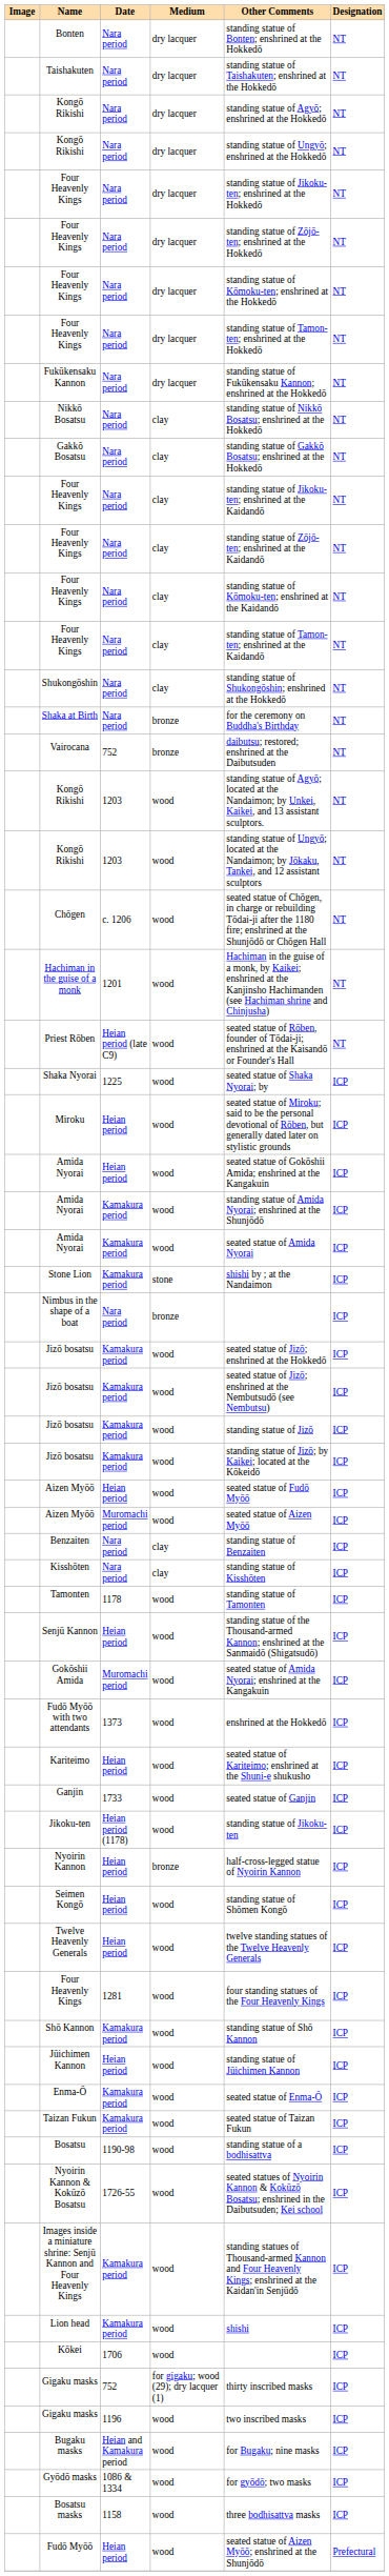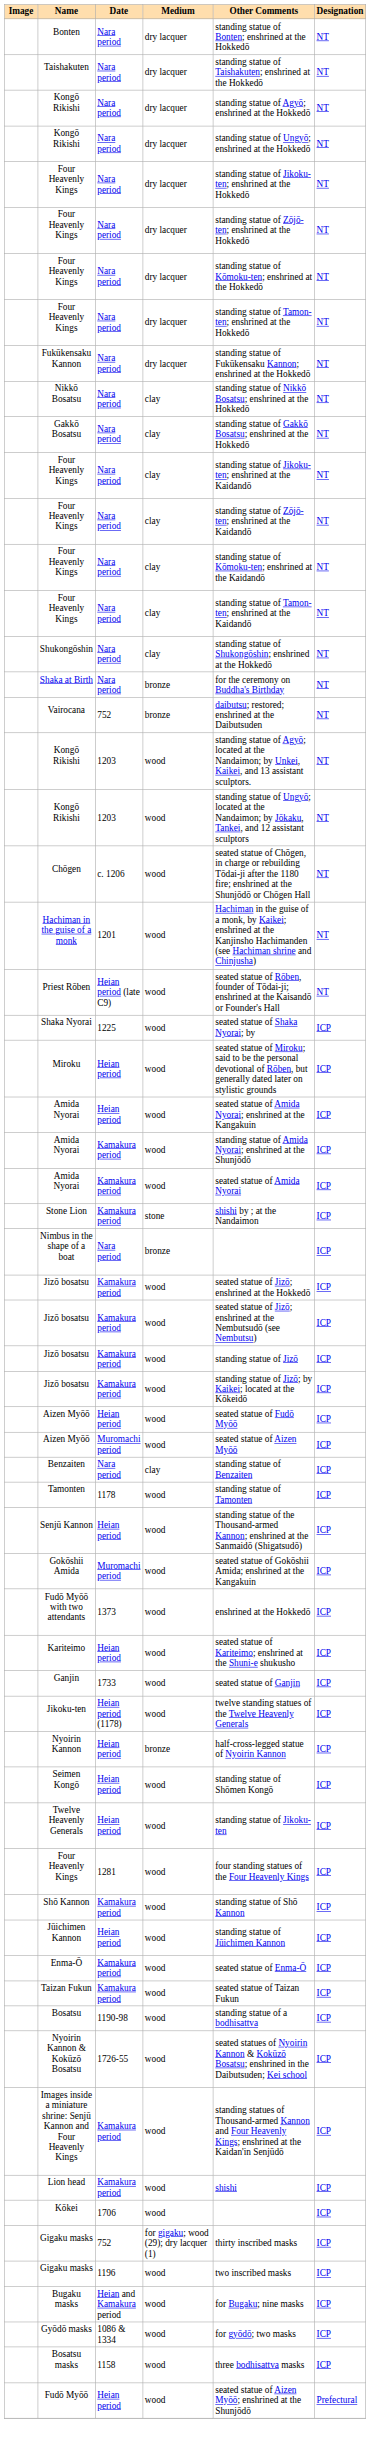 <table class="wikitable sortable"  width="100%" style="background:#ffffff;">
 <tr>
 <th width="10%" align="left" style="background:#ffdead;" class="unsortable">Image</th>
 <th width="15%" align="left" style="background:#ffdead;">Name</th>
 <th width="10%" align="left" style="background:#ffdead;">Date</th>
 <th width="25%" align="left" style="background:#ffdead;">Medium</th>
 <th width="35%" align="left" style="background:#ffdead;">Other Comments</th>
 <th width="10%" align="left" style="background:#ffdead;">Designation</th>
 </tr>
 <tr>
 <td></td>
 <td align="center">Bonten<br><br><small></small></td>
 <td><a href='#'>Nara period</a></td>
 <td>dry lacquer</td>
 <td>standing statue of <a href='#'>Bonten</a>; enshrined at the Hokkedō</td>
 <td><a href='#'>NT</a></td>
 </tr>
 <tr>
 <td></td>
 <td align="center">Taishakuten<br><br><small></small></td>
 <td><a href='#'>Nara period</a></td>
 <td>dry lacquer</td>
 <td>standing statue of <a href='#'>Taishakuten</a>; enshrined at the Hokkedō</td>
 <td><a href='#'>NT</a></td>
 </tr>
 <tr>
 <td></td>
 <td align="center">Kongō Rikishi<br><br><small></small></td>
 <td><a href='#'>Nara period</a></td>
 <td>dry lacquer</td>
 <td>standing statue of <a href='#'>Agyō</a>; enshrined at the Hokkedō</td>
 <td><a href='#'>NT</a></td>
 </tr>
 <tr>
 <td></td>
 <td align="center">Kongō Rikishi<br><br><small></small></td>
 <td><a href='#'>Nara period</a></td>
 <td>dry lacquer</td>
 <td>standing statue of <a href='#'>Ungyō</a>; enshrined at the Hokkedō</td>
 <td><a href='#'>NT</a></td>
 </tr>
 <tr>
 <td></td>
 <td align="center">Four Heavenly Kings<br><br><small></small></td>
 <td><a href='#'>Nara period</a></td>
 <td>dry lacquer</td>
 <td>standing statue of <a href='#'>Jikoku-ten</a>; enshrined at the Hokkedō</td>
 <td><a href='#'>NT</a></td>
 </tr>
 <tr>
 <td></td>
 <td align="center">Four Heavenly Kings<br><br><small></small></td>
 <td><a href='#'>Nara period</a></td>
 <td>dry lacquer</td>
 <td>standing statue of <a href='#'>Zōjō-ten</a>; enshrined at the Hokkedō</td>
 <td><a href='#'>NT</a></td>
 </tr>
 <tr>
 <td></td>
 <td align="center">Four Heavenly Kings<br><br><small></small></td>
 <td><a href='#'>Nara period</a></td>
 <td>dry lacquer</td>
 <td>standing statue of <a href='#'>Kōmoku-ten</a>; enshrined at the Hokkedō</td>
 <td><a href='#'>NT</a></td>
 </tr>
 <tr>
 <td></td>
 <td align="center">Four Heavenly Kings<br><br><small></small></td>
 <td><a href='#'>Nara period</a></td>
 <td>dry lacquer</td>
 <td>standing statue of <a href='#'>Tamon-ten</a>; enshrined at the Hokkedō</td>
 <td><a href='#'>NT</a></td>
 </tr>
 <tr>
 <td></td>
 <td align="center">Fukūkensaku Kannon<br><br><small></small></td>
 <td><a href='#'>Nara period</a></td>
 <td>dry lacquer</td>
 <td>standing statue of Fukūkensaku <a href='#'>Kannon</a>; enshrined at the Hokkedō</td>
 <td><a href='#'>NT</a></td>
 </tr>
 <tr>
 <td></td>
 <td align="center">Nikkō Bosatsu<br><br><small></small></td>
 <td><a href='#'>Nara period</a></td>
 <td>clay</td>
 <td>standing statue of <a href='#'>Nikkō Bosatsu</a>; enshrined at the Hokkedō</td>
 <td><a href='#'>NT</a></td>
 </tr>
 <tr>
 <td></td>
 <td align="center">Gakkō Bosatsu<br><br><small></small></td>
 <td><a href='#'>Nara period</a></td>
 <td>clay</td>
 <td>standing statue of <a href='#'>Gakkō Bosatsu</a>; enshrined at the Hokkedō</td>
 <td><a href='#'>NT</a></td>
 </tr>
 <tr>
 <td></td>
 <td align="center">Four Heavenly Kings<br><br><small></small></td>
 <td><a href='#'>Nara period</a></td>
 <td>clay</td>
 <td>standing statue of <a href='#'>Jikoku-ten</a>; enshrined at the Kaidandō</td>
 <td><a href='#'>NT</a></td>
 </tr>
 <tr>
 <td></td>
 <td align="center">Four Heavenly Kings<br><br><small></small></td>
 <td><a href='#'>Nara period</a></td>
 <td>clay</td>
 <td>standing statue of <a href='#'>Zōjō-ten</a>; enshrined at the Kaidandō</td>
 <td><a href='#'>NT</a></td>
 </tr>
 <tr>
 <td></td>
 <td align="center">Four Heavenly Kings<br><br><small></small></td>
 <td><a href='#'>Nara period</a></td>
 <td>clay</td>
 <td>standing statue of <a href='#'>Kōmoku-ten</a>; enshrined at the Kaidandō</td>
 <td><a href='#'>NT</a></td>
 </tr>
 <tr>
 <td></td>
 <td align="center">Four Heavenly Kings<br><br><small></small></td>
 <td><a href='#'>Nara period</a></td>
 <td>clay</td>
 <td>standing statue of <a href='#'>Tamon-ten</a>; enshrined at the Kaidandō</td>
 <td><a href='#'>NT</a></td>
 </tr>
 <tr>
 <td></td>
 <td align="center">Shukongōshin<br><br><small></small></td>
 <td><a href='#'>Nara period</a></td>
 <td>clay</td>
 <td>standing statue of <a href='#'>Shukongōshin</a>; enshrined at the Hokkedō</td>
 <td><a href='#'>NT</a></td>
 </tr>
 <tr>
 <td></td>
 <td align="center"><a href='#'>Shaka at Birth</a><br><br><small></small></td>
 <td><a href='#'>Nara period</a></td>
 <td>bronze</td>
 <td>for the ceremony on <a href='#'>Buddha's Birthday</a></td>
 <td><a href='#'>NT</a></td>
 </tr>
 <tr>
 <td></td>
 <td align="center">Vairocana<br><br><small></small></td>
 <td>752</td>
 <td>bronze</td>
 <td><a href='#'>daibutsu</a>; restored; enshrined at the Daibutsuden</td>
 <td><a href='#'>NT</a></td>
 </tr>
 <tr>
 <td></td>
 <td align="center">Kongō Rikishi<br><br><small></small></td>
 <td>1203</td>
 <td>wood</td>
 <td>standing statue of <a href='#'>Agyō</a>; located at the Nandaimon; by <a href='#'>Unkei</a>, <a href='#'>Kaikei</a>, and 13 assistant sculptors.</td>
 <td><a href='#'>NT</a></td>
 </tr>
 <tr>
 <td></td>
 <td align="center">Kongō Rikishi<br><br><small></small></td>
 <td>1203</td>
 <td>wood</td>
 <td>standing statue of <a href='#'>Ungyō</a>; located at the Nandaimon; by <a href='#'>Jōkaku</a>, <a href='#'>Tankei</a>, and 12 assistant sculptors</td>
 <td><a href='#'>NT</a></td>
 </tr>
 <tr>
 <td></td>
 <td align="center">Chōgen<br><br><small></small></td>
 <td>c. 1206</td>
 <td>wood</td>
 <td>seated statue of Chōgen, in charge or rebuilding Tōdai-ji after the 1180 fire; enshrined at the Shunjōdō or Chōgen Hall</td>
 <td><a href='#'>NT</a></td>
 </tr>
 <tr>
 <td></td>
 <td align="center"><a href='#'>Hachiman in the guise of a monk</a><br><br><small></small></td>
 <td>1201</td>
 <td>wood</td>
 <td><a href='#'>Hachiman</a> in the guise of a monk, by <a href='#'>Kaikei</a>; enshrined at the Kanjinsho Hachimanden (see <a href='#'>Hachiman shrine</a> and <a href='#'>Chinjusha</a>)</td>
 <td><a href='#'>NT</a></td>
 </tr>
 <tr>
 <td></td>
 <td align="center">Priest Rōben<br><br><small></small></td>
 <td><a href='#'>Heian period</a> (late C9)</td>
 <td>wood</td>
 <td>seated statue of <a href='#'>Rōben</a>, founder of Tōdai-ji; enshrined at the Kaisandō or Founder's Hall</td>
 <td><a href='#'>NT</a></td>
 </tr>
 <tr>
 <td></td>
 <td align="center">Shaka Nyorai<br><br><small></small></td>
 <td>1225</td>
 <td>wood</td>
 <td>seated statue of <a href='#'>Shaka Nyorai</a>; by </td>
 <td><a href='#'>ICP</a></td>
 </tr>
 <tr>
 <td></td>
 <td align="center">Miroku<br><br><small></small></td>
 <td><a href='#'>Heian period</a></td>
 <td>wood</td>
 <td>seated statue of <a href='#'>Miroku</a>; said to be the personal devotional of <a href='#'>Rōben</a>, but generally dated later on stylistic grounds</td>
 <td><a href='#'>ICP</a></td>
 </tr>
 <tr>
 <td></td>
 <td align="center">Amida Nyorai<br><br><small></small></td>
 <td><a href='#'>Heian period</a></td>
 <td>wood</td>
-<td>seated statue of Gokōshii Amida; enshrined at the Kangakuin</td>
+<td>seated statue of <a href='#'>Amida Nyorai</a>; enshrined at the Kangakuin</td>
 <td><a href='#'>ICP</a></td>
 </tr>
 <tr>
 <td></td>
 <td align="center">Amida Nyorai<br><br><small></small></td>
 <td><a href='#'>Kamakura period</a></td>
 <td>wood</td>
 <td>standing statue of <a href='#'>Amida Nyorai</a>; enshrined at the Shunjōdō</td>
 <td><a href='#'>ICP</a></td>
 </tr>
 <tr>
 <td></td>
 <td align="center">Amida Nyorai<br><br><small></small></td>
 <td><a href='#'>Kamakura period</a></td>
 <td>wood</td>
 <td>seated statue of <a href='#'>Amida Nyorai</a></td>
 <td><a href='#'>ICP</a></td>
 </tr>
 <tr>
 <td></td>
 <td align="center">Stone Lion<br><br><small></small></td>
 <td><a href='#'>Kamakura period</a></td>
 <td>stone</td>
 <td><a href='#'>shishi</a> by ; at the Nandaimon</td>
 <td><a href='#'>ICP</a></td>
 </tr>
 <tr>
 <td></td>
 <td align="center">Nimbus in the shape of a boat<br><br><small></small></td>
 <td><a href='#'>Nara period</a></td>
 <td>bronze</td>
 <td></td>
 <td><a href='#'>ICP</a></td>
 </tr>
 <tr>
 <td></td>
 <td align="center">Jizō bosatsu<br><br><small></small></td>
 <td><a href='#'>Kamakura period</a></td>
 <td>wood</td>
 <td>seated statue of <a href='#'>Jizō</a>; enshrined at the Hokkedō</td>
 <td><a href='#'>ICP</a></td>
 </tr>
 <tr>
 <td></td>
 <td align="center">Jizō bosatsu<br><br><small></small></td>
 <td><a href='#'>Kamakura period</a></td>
 <td>wood</td>
 <td>seated statue of <a href='#'>Jizō</a>; enshrined at the Nembutsudō (see <a href='#'>Nembutsu</a>)</td>
 <td><a href='#'>ICP</a></td>
 </tr>
 <tr>
 <td></td>
 <td align="center">Jizō bosatsu<br><br><small></small></td>
 <td><a href='#'>Kamakura period</a></td>
 <td>wood</td>
 <td>standing statue of <a href='#'>Jizō</a></td>
 <td><a href='#'>ICP</a></td>
 </tr>
 <tr>
 <td></td>
 <td align="center">Jizō bosatsu<br><br><small></small></td>
 <td><a href='#'>Kamakura period</a></td>
 <td>wood</td>
 <td>standing statue of <a href='#'>Jizō</a>; by <a href='#'>Kaikei</a>; located at the Kōkeidō</td>
 <td><a href='#'>ICP</a></td>
 </tr>
 <tr>
 <td></td>
 <td align="center">Aizen Myōō<br><br><small></small></td>
 <td><a href='#'>Heian period</a></td>
 <td>wood</td>
 <td>seated statue of <a href='#'>Fudō Myōō</a></td>
 <td><a href='#'>ICP</a></td>
 </tr>
 <tr>
 <td></td>
 <td align="center">Aizen Myōō<br><br><small></small></td>
 <td><a href='#'>Muromachi period</a></td>
 <td>wood</td>
 <td>seated statue of <a href='#'>Aizen Myōō</a></td>
 <td><a href='#'>ICP</a></td>
 </tr>
 <tr>
 <td></td>
 <td align="center">Benzaiten<br><br><small></small></td>
 <td><a href='#'>Nara period</a></td>
 <td>clay</td>
 <td>standing statue of <a href='#'>Benzaiten</a></td>
 <td><a href='#'>ICP</a></td>
 </tr>
 <tr>
 <td></td>
-<td align="center">Kisshōten<br><br><small></small></td>
-<td><a href='#'>Nara period</a></td>
-<td>clay</td>
-<td>standing statue of <a href='#'>Kisshōten</a></td>
-<td><a href='#'>ICP</a></td>
-</tr>
-<tr>
-<td></td>
 <td align="center">Tamonten<br><br><small></small></td>
 <td>1178</td>
 <td>wood</td>
 <td>standing statue of <a href='#'>Tamonten</a></td>
 <td><a href='#'>ICP</a></td>
 </tr>
 <tr>
 <td></td>
 <td align="center">Senjū Kannon<br><br><small></small></td>
 <td><a href='#'>Heian period</a></td>
 <td>wood</td>
 <td>standing statue of the Thousand-armed <a href='#'>Kannon</a>; enshrined at the Sanmaidō (Shigatsudō)</td>
 <td><a href='#'>ICP</a></td>
 </tr>
 <tr>
 <td></td>
 <td align="center">Gokōshii Amida<br><br><small></small></td>
 <td><a href='#'>Muromachi period</a></td>
 <td>wood</td>
-<td>seated statue of <a href='#'>Amida Nyorai</a>; enshrined at the Kangakuin</td>
+<td>seated statue of Gokōshii Amida; enshrined at the Kangakuin</td>
 <td><a href='#'>ICP</a></td>
 </tr>
 <tr>
 <td></td>
 <td align="center">Fudō Myōō with two attendants<br><br><small></small></td>
 <td>1373</td>
 <td>wood</td>
 <td>enshrined at the Hokkedō</td>
 <td><a href='#'>ICP</a></td>
 </tr>
 <tr>
 <td></td>
 <td align="center">Kariteimo<br><br><small></small></td>
 <td><a href='#'>Heian period</a></td>
 <td>wood</td>
 <td>seated statue of <a href='#'>Kariteimo</a>; enshrined at the <a href='#'>Shuni-e</a> shukusho</td>
 <td><a href='#'>ICP</a></td>
 </tr>
 <tr>
 <td></td>
 <td align="center">Ganjin<br><br><small></small></td>
 <td>1733</td>
 <td>wood</td>
 <td>seated statue of <a href='#'>Ganjin</a></td>
 <td><a href='#'>ICP</a></td>
 </tr>
 <tr>
 <td></td>
 <td align="center">Jikoku-ten<br><br><small></small></td>
 <td><a href='#'>Heian period</a> (1178)</td>
 <td>wood</td>
-<td>standing statue of <a href='#'>Jikoku-ten</a></td>
+<td>twelve standing statues of the <a href='#'>Twelve Heavenly Generals</a></td>
 <td><a href='#'>ICP</a></td>
 </tr>
 <tr>
 <td></td>
 <td align="center">Nyoirin Kannon<br><br><small></small></td>
 <td><a href='#'>Heian period</a></td>
 <td>bronze</td>
 <td>half-cross-legged statue of <a href='#'>Nyoirin Kannon</a></td>
 <td><a href='#'>ICP</a></td>
 </tr>
 <tr>
 <td></td>
 <td align="center">Seimen Kongō<br><br><small></small></td>
 <td><a href='#'>Heian period</a></td>
 <td>wood</td>
 <td>standing statue of Shōmen Kongō</td>
 <td><a href='#'>ICP</a></td>
 </tr>
 <tr>
 <td></td>
 <td align="center">Twelve Heavenly Generals<br><br><small></small></td>
 <td><a href='#'>Heian period</a></td>
 <td>wood</td>
-<td>twelve standing statues of the <a href='#'>Twelve Heavenly Generals</a></td>
+<td>standing statue of <a href='#'>Jikoku-ten</a></td>
 <td><a href='#'>ICP</a></td>
 </tr>
 <tr>
 <td></td>
 <td align="center">Four Heavenly Kings<br><br><small></small></td>
 <td>1281</td>
 <td>wood</td>
 <td>four standing statues of the <a href='#'>Four Heavenly Kings</a></td>
 <td><a href='#'>ICP</a></td>
 </tr>
 <tr>
 <td></td>
 <td align="center">Shō Kannon<br><br><small></small></td>
 <td><a href='#'>Kamakura period</a></td>
 <td>wood</td>
 <td>standing statue of Shō <a href='#'>Kannon</a></td>
 <td><a href='#'>ICP</a></td>
 </tr>
 <tr>
 <td></td>
 <td align="center">Jūichimen Kannon<br><br><small></small></td>
 <td><a href='#'>Heian period</a></td>
 <td>wood</td>
 <td>standing statue of <a href='#'>Jūichimen Kannon</a></td>
 <td><a href='#'>ICP</a></td>
 </tr>
 <tr>
 <td></td>
 <td align="center">Enma-Ō<br><br><small></small></td>
 <td><a href='#'>Kamakura period</a></td>
 <td>wood</td>
 <td>seated statue of <a href='#'>Enma-Ō</a></td>
 <td><a href='#'>ICP</a></td>
 </tr>
 <tr>
 <td></td>
 <td align="center">Taizan Fukun<br><br><small></small></td>
 <td><a href='#'>Kamakura period</a></td>
 <td>wood</td>
 <td>seated statue of Taizan Fukun</td>
 <td><a href='#'>ICP</a></td>
 </tr>
 <tr>
 <td></td>
 <td align="center">Bosatsu<br><br><small></small></td>
 <td>1190-98</td>
 <td>wood</td>
 <td>standing statue of a <a href='#'>bodhisattva</a></td>
 <td><a href='#'>ICP</a></td>
 </tr>
 <tr>
 <td></td>
 <td align="center">Nyoirin Kannon & Kokūzō Bosatsu<br><br><small></small></td>
 <td>1726-55</td>
 <td>wood</td>
 <td>seated statues of <a href='#'>Nyoirin Kannon</a> & <a href='#'>Kokūzō Bosatsu</a>; enshrined in the Daibutsuden; <a href='#'>Kei school</a></td>
 <td><a href='#'>ICP</a></td>
 </tr>
 <tr>
 <td></td>
 <td align="center">Images inside a miniature shrine: Senjū Kannon and Four Heavenly Kings<br><br><small></small></td>
 <td><a href='#'>Kamakura period</a></td>
 <td>wood</td>
 <td>standing statues of Thousand-armed <a href='#'>Kannon</a> and <a href='#'>Four Heavenly Kings</a>; enshrined at the Kaidan'in Senjūdō</td>
 <td><a href='#'>ICP</a></td>
 </tr>
 <tr>
 <td></td>
 <td align="center">Lion head<br><br><small></small></td>
 <td><a href='#'>Kamakura period</a></td>
 <td>wood</td>
 <td><a href='#'>shishi</a></td>
 <td><a href='#'>ICP</a></td>
 </tr>
 <tr>
 <td></td>
 <td align="center">Kōkei<br><br><small></small></td>
 <td>1706</td>
 <td>wood</td>
 <td></td>
 <td><a href='#'>ICP</a></td>
 </tr>
 <tr>
 <td></td>
 <td align="center">Gigaku masks<br><br><small></small></td>
 <td>752</td>
 <td>for <a href='#'>gigaku</a>; wood (29); dry lacquer (1)</td>
 <td>thirty inscribed masks</td>
 <td><a href='#'>ICP</a></td>
 </tr>
 <tr>
 <td></td>
 <td align="center">Gigaku masks<br><br><small></small></td>
 <td>1196</td>
 <td>wood</td>
 <td>two inscribed masks</td>
 <td><a href='#'>ICP</a></td>
 </tr>
 <tr>
 <td></td>
 <td align="center">Bugaku masks<br><br><small></small></td>
 <td><a href='#'>Heian</a> and <a href='#'>Kamakura</a> period</td>
 <td>wood</td>
 <td>for <a href='#'>Bugaku</a>; nine masks</td>
 <td><a href='#'>ICP</a></td>
 </tr>
 <tr>
 <td></td>
 <td align="center">Gyōdō masks<br><br><small></small></td>
 <td>1086 & 1334</td>
 <td>wood</td>
 <td>for <a href='#'>gyōdō</a>; two masks</td>
 <td><a href='#'>ICP</a></td>
 </tr>
 <tr>
 <td></td>
 <td align="center">Bosatsu masks<br><br><small></small></td>
 <td>1158</td>
 <td>wood</td>
 <td>three <a href='#'>bodhisattva</a> masks</td>
 <td><a href='#'>ICP</a></td>
 </tr>
 <tr>
 <td></td>
 <td align="center">Fudō Myōō<br><br><small></small></td>
 <td><a href='#'>Heian period</a></td>
 <td>wood</td>
 <td>seated statue of <a href='#'>Aizen Myōō</a>; enshrined at the Shunjōdō</td>
 <td><a href='#'>Prefectural</a></td>
 </tr>
 <tr>
 </tr>
 </table>
